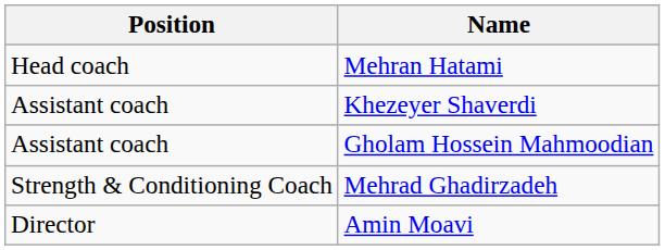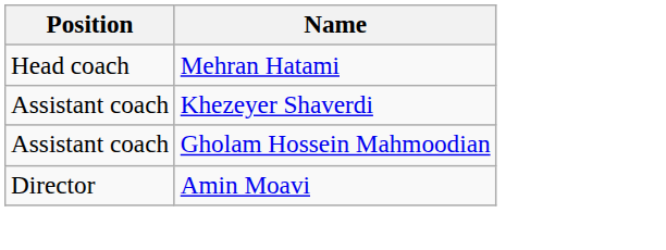 <table class="wikitable">
 <tr>
 <th>Position</th>
 <th>Name</th>
 </tr>
 <tr>
 <td>Head coach</td>
 <td> <a href='#'>Mehran Hatami</a></td>
 </tr>
 <tr>
 <td>Assistant coach</td>
 <td> <a href='#'>Khezeyer Shaverdi</a></td>
 </tr>
 <tr>
 <td>Assistant coach</td>
 <td> <a href='#'>Gholam Hossein Mahmoodian</a></td>
 </tr>
 <tr>
-<td>Strength & Conditioning Coach</td>
-<td> <a href='#'>Mehrad Ghadirzadeh</a></td>
-</tr>
-<tr>
 <td>Director</td>
 <td> <a href='#'>Amin Moavi</a></td>
 </tr>
 </table>
